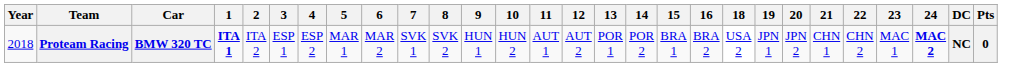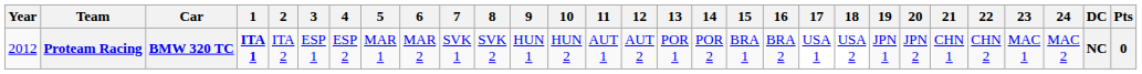 <table class="wikitable" style="text-align:center; font-size:85%">
 <tr>
 <th>Year</th>
 <th>Team</th>
 <th>Car</th>
 <th>1</th>
 <th>2</th>
 <th>3</th>
 <th>4</th>
 <th>5</th>
 <th>6</th>
 <th>7</th>
 <th>8</th>
 <th>9</th>
 <th>10</th>
 <th>11</th>
 <th>12</th>
 <th>13</th>
 <th>14</th>
 <th>15</th>
 <th>16</th>
+<th>17</th>
 <th>18</th>
 <th>19</th>
 <th>20</th>
 <th>21</th>
 <th>22</th>
 <th>23</th>
 <th>24</th>
 <th>DC</th>
 <th>Pts</th>
 </tr>
 <tr>
-<td><a href='#'>2018</a></td>
+<td><a href='#'>2012</a></td>
 <th><a href='#'>Proteam Racing</a></th>
 <th><a href='#'>BMW 320 TC</a></th>
 <td><strong><a href='#'>ITA<br>1</a></strong></td>
 <td><a href='#'>ITA<br>2</a></td>
 <td><a href='#'>ESP<br>1</a></td>
 <td><a href='#'>ESP<br>2</a></td>
 <td><a href='#'>MAR<br>1</a></td>
 <td><a href='#'>MAR<br>2</a></td>
 <td><a href='#'>SVK<br>1</a></td>
 <td><a href='#'>SVK<br>2</a></td>
 <td><a href='#'>HUN<br>1</a></td>
 <td><a href='#'>HUN<br>2</a></td>
 <td><a href='#'>AUT<br>1</a></td>
 <td><a href='#'>AUT<br>2</a></td>
 <td><a href='#'>POR<br>1</a></td>
 <td><a href='#'>POR<br>2</a></td>
 <td><a href='#'>BRA<br>1</a></td>
 <td><a href='#'>BRA<br>2</a></td>
+<td style="background:#FFFFFF;"><a href='#'>USA<br>1</a><br></td>
 <td style="background:#FFFFFF;"><a href='#'>USA<br>2</a><br></td>
 <td><a href='#'>JPN<br>1</a></td>
 <td><a href='#'>JPN<br>2</a></td>
 <td><a href='#'>CHN<br>1</a></td>
 <td><a href='#'>CHN<br>2</a></td>
 <td><a href='#'>MAC<br>1</a></td>
-<td><strong><a href='#'>MAC<br>2</a></strong></td>
+<td><a href='#'>MAC<br>2</a></td>
 <th>NC</th>
 <th>0</th>
 </tr>
 </table>
